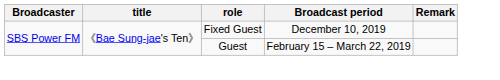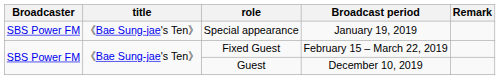 <table class = "wikitable" style = "text-align: center;">
 <tr>
 <th>Broadcaster</th>
 <th>title</th>
 <th>role</th>
 <th>Broadcast period</th>
 <th>Remark</th>
 </tr>
 <tr>
+<td><a href='#'>SBS Power FM</a></td>
+<td>《<a href='#'>Bae Sung-jae</a>'s Ten》</td>
+<td>Special appearance</td>
+<td>January 19, 2019</td>
+<td></td>
+</tr>
+<tr>
 <td rowspan = 2><a href='#'>SBS Power FM</a></td>
 <td rowspan = 2>《<a href='#'>Bae Sung-jae</a>'s Ten》</td>
 <td>Fixed Guest</td>
-<td>December 10, 2019</td>
+<td>February 15 – March 22, 2019</td>
 <td></td>
 </tr>
 <tr>
 <td>Guest</td>
-<td>February 15 – March 22, 2019</td>
+<td>December 10, 2019</td>
 <td></td>
 </tr>
 </table>
